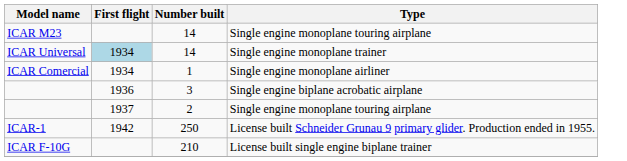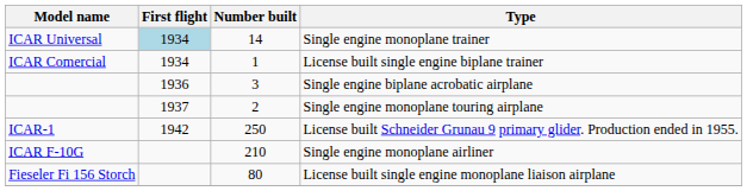 <table class="wikitable sortable">
 <tr>
 <th>Model name</th>
 <th>First flight</th>
 <th>Number built</th>
 <th>Type</th>
-</tr>
-<tr>
-<td align=left><a href='#'>ICAR M23</a></td>
-<td align=center></td>
-<td align=center>14</td>
-<td align=left>Single engine monoplane touring airplane</td>
 </tr>
 <tr>
 <td align=left><a href='#'>ICAR Universal</a></td>
 <td align=center style="background: lightblue;">1934</td>
 <td align=center>14</td>
 <td align=left>Single engine monoplane trainer</td>
 </tr>
 <tr>
 <td align=left><a href='#'>ICAR Comercial</a></td>
 <td align=center>1934</td>
 <td align=center>1</td>
-<td align=left>Single engine monoplane airliner</td>
+<td align=left>License built single engine biplane trainer</td>
 </tr>
 <tr>
 <td align=left></td>
 <td align=center>1936</td>
 <td align=center>3</td>
 <td align=left>Single engine biplane acrobatic airplane</td>
 </tr>
 <tr>
 <td align=left></td>
 <td align=center>1937</td>
 <td align=center>2</td>
 <td align=left>Single engine monoplane touring airplane</td>
 </tr>
 <tr>
 <td align=left><a href='#'>ICAR-1</a></td>
 <td align=center>1942</td>
 <td align=center>250</td>
 <td align=left>License built <a href='#'>Schneider Grunau 9</a> <a href='#'>primary glider</a>. Production ended in 1955.</td>
 </tr>
 <tr>
 <td align=left><a href='#'>ICAR F-10G</a></td>
 <td align=center></td>
 <td align=center>210</td>
-<td align=left>License built single engine biplane trainer</td>
+<td align=left>Single engine monoplane airliner</td>
+</tr>
+<tr>
+<td align=left><a href='#'>Fieseler Fi 156 Storch</a></td>
+<td align=center></td>
+<td align=center>80</td>
+<td align=left>License built single engine monoplane liaison airplane</td>
 </tr>
 <tr>
 </tr>
 </table>
